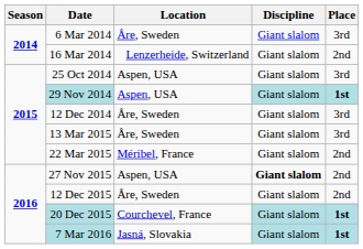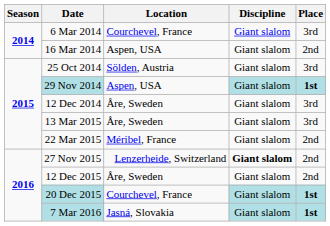 <table class="wikitable" style="text-align:center; font-size:95%;">
 <tr>
 <th>Season</th>
 <th>Date</th>
 <th>Location</th>
 <th>Discipline</th>
 <th>Place</th>
 </tr>
 <tr>
 <td rowspan=2><strong><a href='#'>2014</a></strong></td>
 <td align=right>6 Mar 2014</td>
-<td align=left> <a href='#'>Åre</a>, Sweden</td>
+<td align=left> <a href='#'>Courchevel</a>, France</td>
 <td> <a href='#'>Giant slalom</a> </td>
 <td>3rd</td>
 </tr>
 <tr>
 <td align=right>16 Mar 2014</td>
-<td align=left>   <a href='#'>Lenzerheide</a>, Switzerland</td>
+<td align=left> Aspen, USA</td>
 <td>Giant slalom</td>
 <td>2nd</td>
 </tr>
 <tr>
 <td rowspan=5><strong><a href='#'>2015</a></strong></td>
 <td align=right>25 Oct 2014</td>
-<td align=left> Aspen, USA</td>
+<td align=left> <a href='#'>Sölden</a>, Austria</td>
 <td>Giant slalom</td>
 <td>3rd</td>
 </tr>
 <tr>
 <td bgcolor="#BOEOE6" align=right>29 Nov 2014</td>
 <td align=left> <a href='#'>Aspen</a>, USA</td>
 <td bgcolor="#BOEOE6">Giant slalom</td>
 <td bgcolor="#BOEOE6"><strong>1st</strong></td>
 </tr>
 <tr>
 <td align=right>12 Dec 2014</td>
 <td align=left> Åre, Sweden</td>
 <td>Giant slalom</td>
 <td>3rd</td>
 </tr>
 <tr>
 <td align=right>13 Mar 2015</td>
 <td align=left> Åre, Sweden</td>
 <td>Giant slalom</td>
 <td>3rd</td>
 </tr>
 <tr>
 <td align=right>22 Mar 2015</td>
 <td align=left> <a href='#'>Méribel</a>, France</td>
 <td>Giant slalom</td>
 <td>2nd</td>
 </tr>
 <tr>
 <td rowspan=4><strong><a href='#'>2016</a></strong></td>
 <td align=right>27 Nov 2015</td>
-<td align=left> Aspen, USA</td>
+<td align=left>   <a href='#'>Lenzerheide</a>, Switzerland</td>
 <td><strong>Giant slalom</strong></td>
 <td>2nd</td>
 </tr>
 <tr>
 <td align=right>12 Dec 2015</td>
 <td align=left> Åre, Sweden</td>
 <td>Giant slalom</td>
 <td>2nd</td>
 </tr>
 <tr>
 <td bgcolor="#BOEOE6" align=right>20 Dec 2015</td>
 <td align=left> <a href='#'>Courchevel</a>, France</td>
 <td bgcolor="#BOEOE6">Giant slalom</td>
 <td bgcolor="#BOEOE6"><strong>1st</strong></td>
 </tr>
 <tr>
 <td bgcolor="#BOEOE6" align=right>7 Mar 2016</td>
 <td align=left> <a href='#'>Jasná</a>, Slovakia</td>
 <td bgcolor="#BOEOE6">Giant slalom</td>
 <td bgcolor="#BOEOE6"><strong>1st</strong></td>
 </tr>
 </table>
